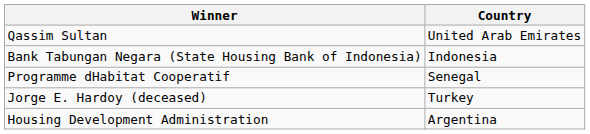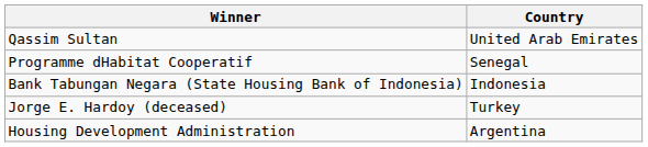 <table class="wikitable">
 <tr>
 <th>Winner</th>
 <th>Country</th>
 </tr>
 <tr>
 <td>Qassim Sultan</td>
 <td>United Arab Emirates</td>
 </tr>
 <tr>
+<td>Programme dHabitat Cooperatif</td>
+<td>Senegal</td>
+</tr>
+<tr>
 <td>Bank Tabungan Negara (State Housing Bank of Indonesia)</td>
 <td>Indonesia</td>
-</tr>
-<tr>
-<td>Programme dHabitat Cooperatif</td>
-<td>Senegal</td>
 </tr>
 <tr>
 <td>Jorge E. Hardoy (deceased)</td>
 <td>Turkey</td>
 </tr>
 <tr>
 <td>Housing Development Administration</td>
 <td>Argentina</td>
 </tr>
 </table>
